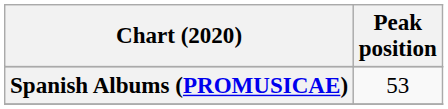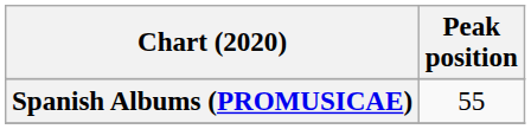 <table class="wikitable sortable plainrowheaders" style="text-align:center">
 <tr>
 <th scope="col">Chart (2020)</th>
 <th scope="col">Peak<br>position</th>
 </tr>
 <tr>
 </tr>
 <tr>
 </tr>
 <tr>
 </tr>
 <tr>
 </tr>
 <tr>
 </tr>
 <tr>
 </tr>
 <tr>
 </tr>
 <tr>
 </tr>
 <tr>
 </tr>
 <tr>
 </tr>
 <tr>
 <th scope="row">Spanish Albums (<a href='#'>PROMUSICAE</a>)</th>
-<td>53</td>
+<td>55</td>
 </tr>
 <tr>
 </tr>
 <tr>
 </tr>
 </table>
